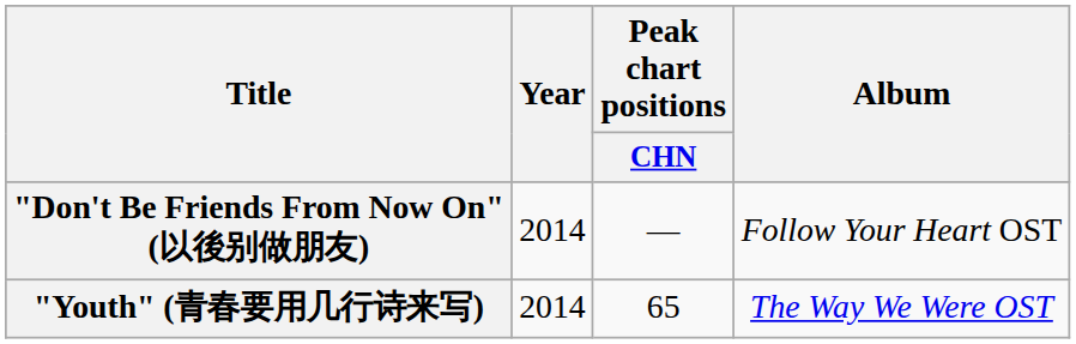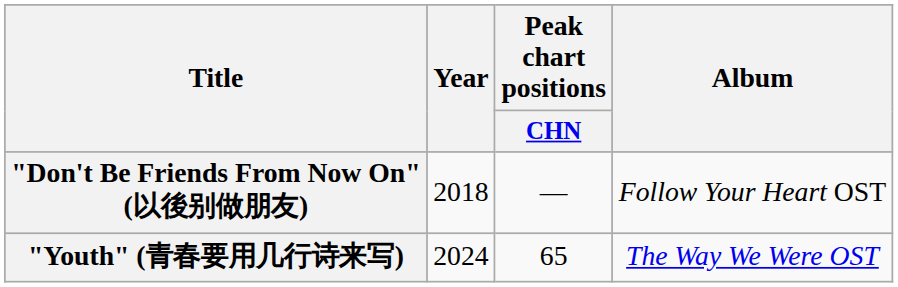 <table class="wikitable plainrowheaders" style="text-align:center;">
 <tr>
 <th rowspan="2" scope="col">Title</th>
 <th rowspan="2" scope="col">Year</th>
 <th>Peak chart positions</th>
 <th rowspan="2" scope="col">Album</th>
 </tr>
 <tr>
 <th scope="col" style="width:3em;font-size:90%;"><a href='#'>CHN</a><br></th>
 </tr>
 <tr>
 <th scope="row">"Don't Be Friends From Now On"<br>(以後别做朋友)</th>
-<td>2014</td>
+<td>2018</td>
 <td>—</td>
 <td><em>Follow Your Heart</em> OST</td>
 </tr>
 <tr>
 <th scope="row">"Youth" (青春要用几行诗来写)</th>
-<td>2014</td>
+<td>2024</td>
 <td>65</td>
 <td><em><a href='#'>The Way We Were OST</a></em></td>
 </tr>
 </table>
